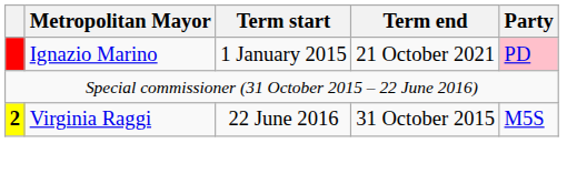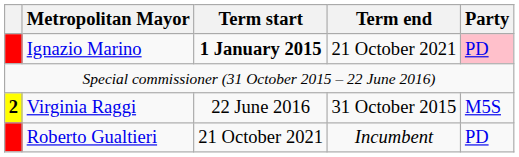 <table class="wikitable">
 <tr>
 <th class=unsortable> </th>
 <th>Metropolitan Mayor</th>
 <th>Term start</th>
 <th>Term end</th>
 <th>Party</th>
 </tr>
 <tr>
 <th style="background:#FF0000;"></th>
 <td><a href='#'>Ignazio Marino</a></td>
-<td align=center>1 January 2015</td>
+<td align=center><strong>1 January 2015</strong></td>
 <td align=center>21 October 2021</td>
 <td style="background: pink;"><a href='#'>PD</a></td>
 </tr>
 <tr>
 <td colspan=5 align=center><small><em>Special commissioner (31 October 2015 – 22 June 2016)</em></small></td>
 </tr>
 <tr>
 <th style="background:#FFFF00;">2</th>
 <td><a href='#'>Virginia Raggi</a></td>
 <td align=center>22 June 2016</td>
 <td align=center>31 October 2015</td>
 <td><a href='#'>M5S</a></td>
 </tr>
+<tr>
+<th style="background:#FF0000;"></th>
+<td><a href='#'>Roberto Gualtieri</a></td>
+<td align=center>21 October 2021</td>
+<td align=center><em>Incumbent</em></td>
+<td><a href='#'>PD</a></td>
+</tr>
 </table>
